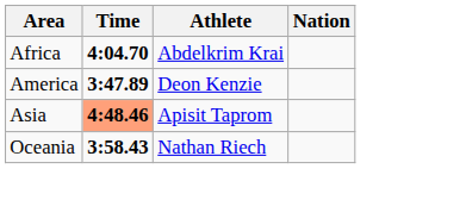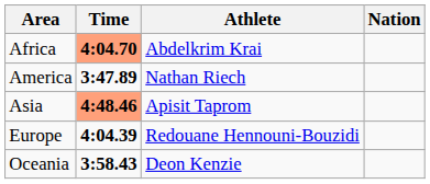 <table class="wikitable">
 <tr>
 <th>Area</th>
 <th>Time</th>
 <th>Athlete</th>
 <th>Nation</th>
 </tr>
 <tr>
 <td>Africa</td>
-<td><strong>4:04.70</strong></td>
+<td style="background: lightsalmon;"><strong>4:04.70</strong></td>
 <td><a href='#'>Abdelkrim Krai</a></td>
 <td></td>
 </tr>
 <tr>
 <td>America</td>
 <td><strong>3:47.89</strong> </td>
-<td><a href='#'>Deon Kenzie</a></td>
+<td><a href='#'>Nathan Riech</a></td>
 <td></td>
 </tr>
 <tr>
 <td>Asia</td>
 <td style="background: lightsalmon;"><strong>4:48.46</strong></td>
 <td><a href='#'>Apisit Taprom</a></td>
 <td></td>
 </tr>
 <tr>
+<td>Europe</td>
+<td><strong>4:04.39</strong></td>
+<td><a href='#'>Redouane Hennouni-Bouzidi</a></td>
+<td></td>
+</tr>
+<tr>
 <td>Oceania</td>
 <td><strong>3:58.43</strong></td>
-<td><a href='#'>Nathan Riech</a></td>
+<td><a href='#'>Deon Kenzie</a></td>
 <td></td>
 </tr>
 </table>
